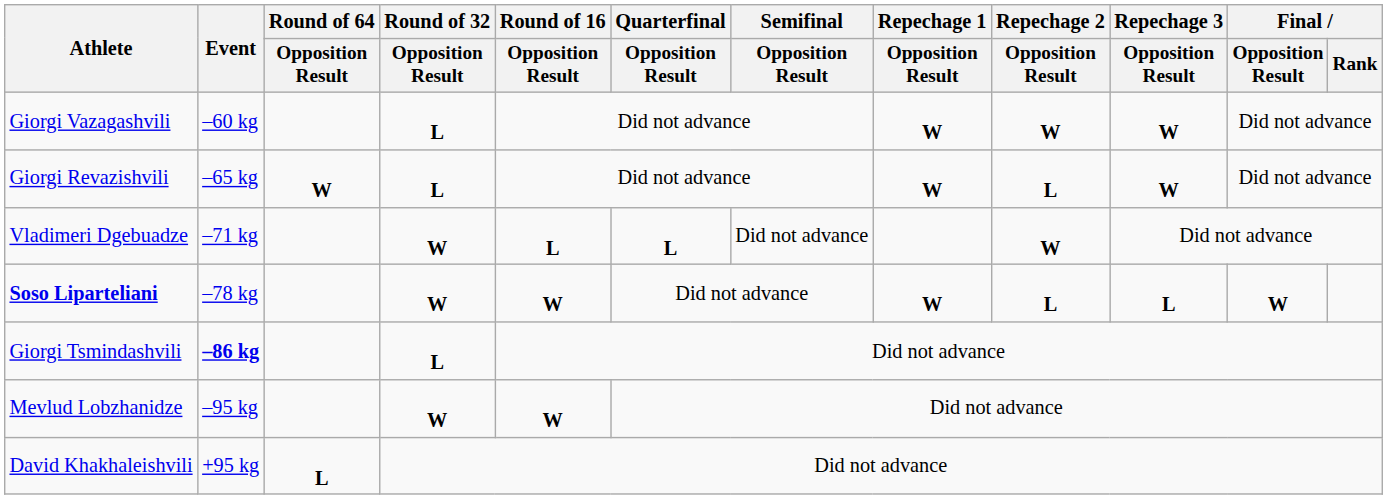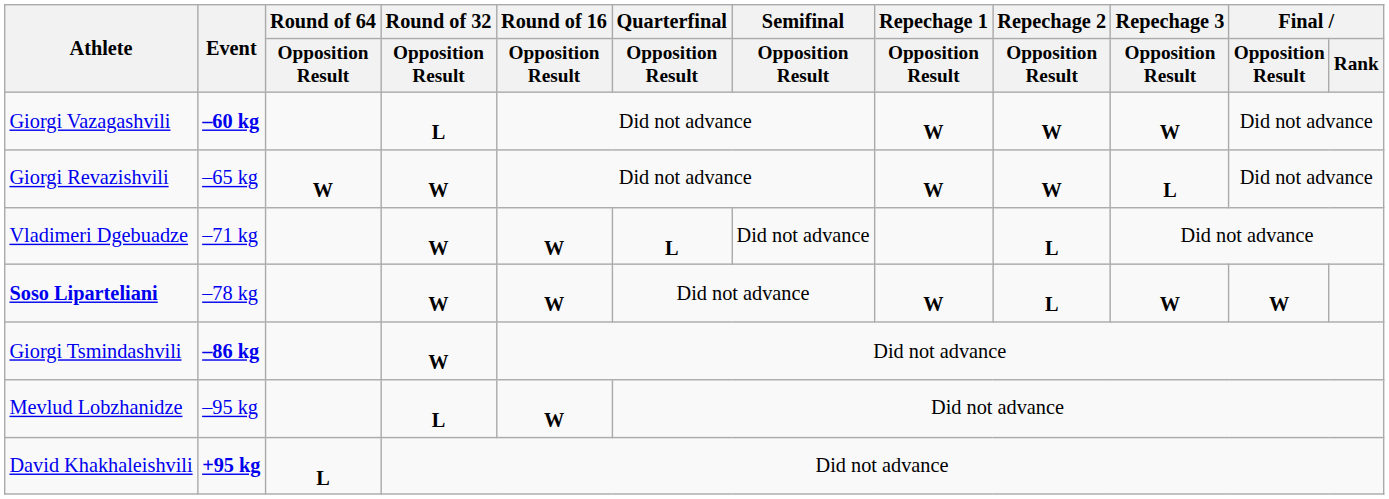 <table class=wikitable style=font-size:90%;text-align:center>
 <tr>
 <th rowspan=2>Athlete</th>
 <th rowspan=2>Event</th>
 <th>Round of 64</th>
 <th>Round of 32</th>
 <th>Round of 16</th>
 <th>Quarterfinal</th>
 <th>Semifinal</th>
 <th>Repechage 1</th>
 <th>Repechage 2</th>
 <th>Repechage 3</th>
 <th colspan=2>Final / </th>
 </tr>
 <tr style=font-size:95%>
 <th>Opposition<br>Result</th>
 <th>Opposition<br>Result</th>
 <th>Opposition<br>Result</th>
 <th>Opposition<br>Result</th>
 <th>Opposition<br>Result</th>
 <th>Opposition<br>Result</th>
 <th>Opposition<br>Result</th>
 <th>Opposition<br>Result</th>
 <th>Opposition<br>Result</th>
 <th>Rank</th>
 </tr>
 <tr>
 <td align=left><a href='#'>Giorgi Vazagashvili</a></td>
-<td align=left><a href='#'>–60 kg</a></td>
+<td align=left><strong><a href='#'>–60 kg</a></strong></td>
 <td></td>
 <td><br><strong>L</strong></td>
 <td colspan=3>Did not advance</td>
 <td><br><strong>W</strong></td>
 <td><br><strong>W</strong></td>
 <td><br><strong>W</strong></td>
 <td colspan=2>Did not advance</td>
 </tr>
 <tr>
 <td align=left><a href='#'>Giorgi Revazishvili</a></td>
 <td align=left><a href='#'>–65 kg</a></td>
 <td><br><strong>W</strong></td>
-<td><br><strong>L</strong></td>
+<td><br><strong>W</strong></td>
 <td colspan=3>Did not advance</td>
 <td><br><strong>W</strong></td>
+<td><br><strong>W</strong></td>
 <td><br><strong>L</strong></td>
-<td><br><strong>W</strong></td>
 <td colspan=2>Did not advance</td>
 </tr>
 <tr>
 <td align=left><a href='#'>Vladimeri Dgebuadze</a></td>
 <td align=left><a href='#'>–71 kg</a></td>
 <td></td>
 <td><br><strong>W</strong></td>
-<td><br><strong>L</strong></td>
+<td><br><strong>W</strong></td>
 <td><br><strong>L</strong></td>
 <td>Did not advance</td>
 <td></td>
-<td><br><strong>W</strong></td>
+<td><br><strong>L</strong></td>
 <td colspan=3>Did not advance</td>
 </tr>
 <tr>
 <td align=left><strong><a href='#'>Soso Liparteliani</a></strong></td>
 <td align=left><a href='#'>–78 kg</a></td>
 <td></td>
 <td><br><strong>W</strong></td>
 <td><br><strong>W</strong></td>
 <td colspan=2>Did not advance</td>
 <td><br><strong>W</strong></td>
 <td><br><strong>L</strong></td>
-<td><br><strong>L</strong></td>
+<td><br><strong>W</strong></td>
 <td><br><strong>W</strong></td>
 <td></td>
 </tr>
 <tr>
 <td align=left><a href='#'>Giorgi Tsmindashvili</a></td>
 <td align=left><strong><a href='#'>–86 kg</a></strong></td>
 <td></td>
-<td><br><strong>L</strong></td>
+<td><br><strong>W</strong></td>
 <td colspan=8>Did not advance</td>
 </tr>
 <tr>
 <td align=left><a href='#'>Mevlud Lobzhanidze</a></td>
 <td align=left><a href='#'>–95 kg</a></td>
 <td></td>
-<td><br><strong>W</strong></td>
+<td><br><strong>L</strong></td>
 <td><br><strong>W</strong></td>
 <td colspan=7>Did not advance</td>
 </tr>
 <tr>
 <td align=left><a href='#'>David Khakhaleishvili</a></td>
-<td align=left><a href='#'>+95 kg</a></td>
+<td align=left><strong><a href='#'>+95 kg</a></strong></td>
 <td><br><strong>L</strong></td>
 <td colspan=9>Did not advance</td>
 </tr>
 </table>
